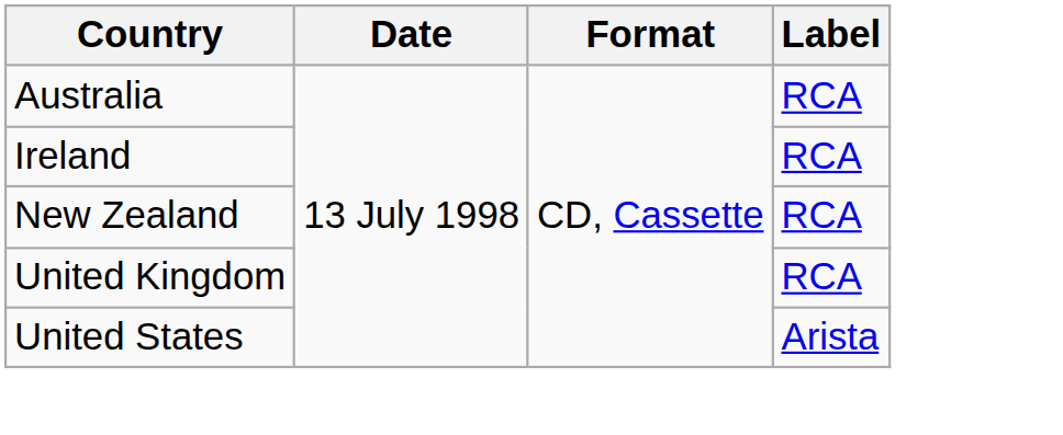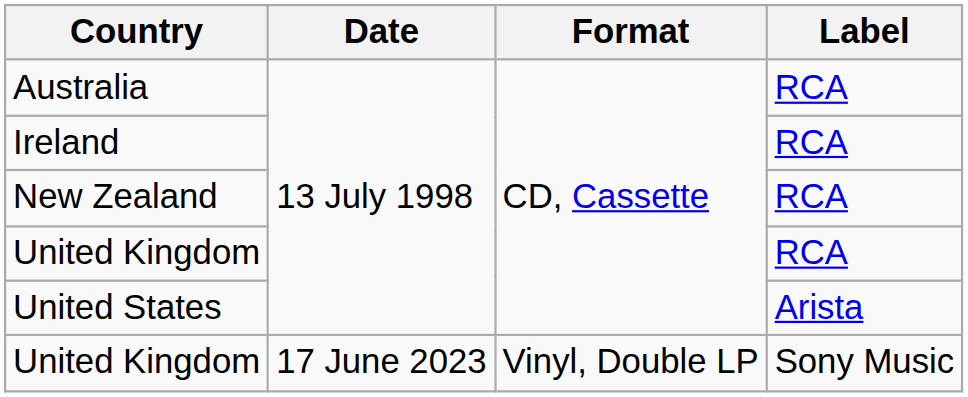 <table class="wikitable">
 <tr>
 <th>Country</th>
 <th>Date</th>
 <th>Format</th>
 <th>Label</th>
 </tr>
 <tr>
 <td>Australia</td>
 <td rowspan="5">13 July 1998</td>
 <td rowspan="5">CD, <a href='#'>Cassette</a></td>
 <td><a href='#'>RCA</a></td>
 </tr>
 <tr>
 <td>Ireland</td>
 <td><a href='#'>RCA</a></td>
 </tr>
 <tr>
 <td>New Zealand</td>
 <td><a href='#'>RCA</a></td>
 </tr>
 <tr>
 <td>United Kingdom</td>
 <td><a href='#'>RCA</a></td>
 </tr>
 <tr>
 <td>United States</td>
 <td><a href='#'>Arista</a></td>
 </tr>
+<tr>
+<td>United Kingdom</td>
+<td>17 June 2023</td>
+<td>Vinyl, Double LP </td>
+<td>Sony Music</td>
+</tr>
 </table>
